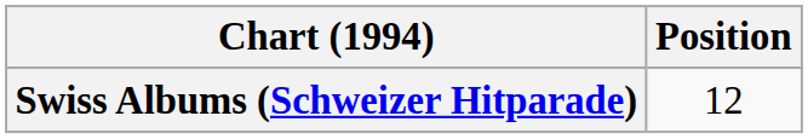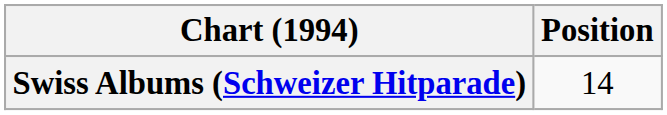 <table class="wikitable plainrowheaders" style="text-align:center">
 <tr>
 <th scope="col">Chart (1994)</th>
 <th scope="col">Position</th>
 </tr>
 <tr>
 <th scope="row">Swiss Albums (<a href='#'>Schweizer Hitparade</a>)</th>
-<td>12</td>
+<td>14</td>
 </tr>
 </table>
